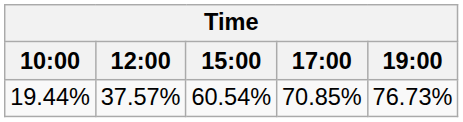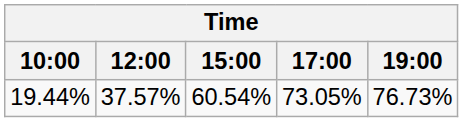 <table class="wikitable" style="text-align:left">
 <tr>
 <th colspan="5">Time</th>
 </tr>
 <tr>
 <th>10:00</th>
 <th>12:00</th>
 <th>15:00</th>
 <th>17:00</th>
 <th>19:00</th>
 </tr>
 <tr>
 <td>19.44%</td>
 <td>37.57%</td>
 <td>60.54%</td>
-<td>70.85%</td>
+<td>73.05%</td>
 <td>76.73%</td>
 </tr>
 </table>
